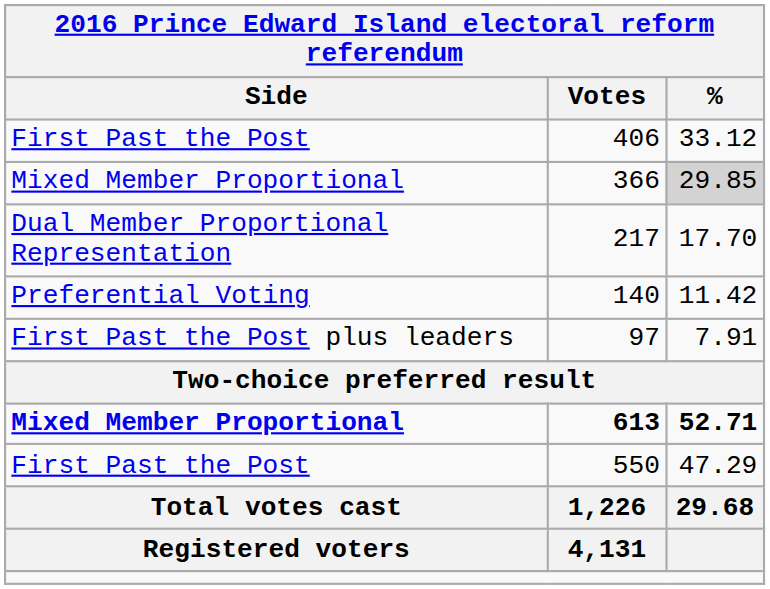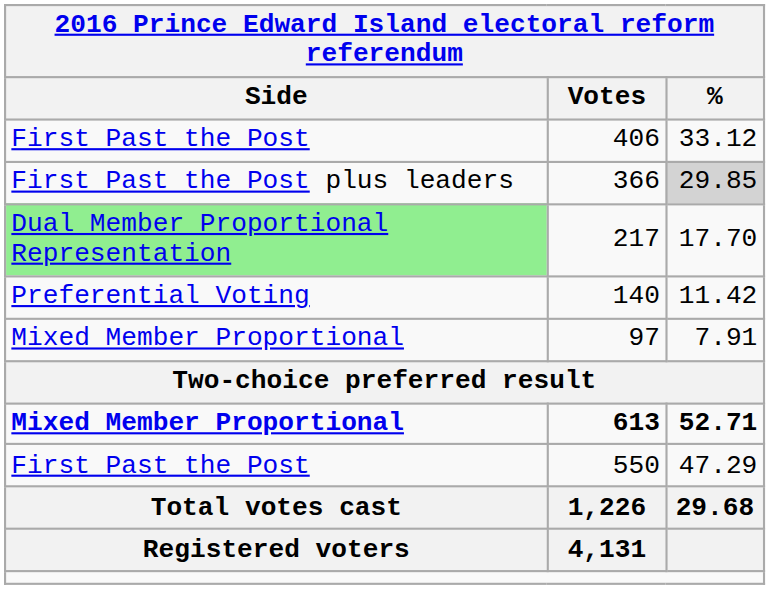 <table class="wikitable" style="font-size: 95%; clear:both">
 <tr style="background-color:#E9E9E9">
 <th colspan=4><a href='#'>2016 Prince Edward Island electoral reform referendum</a></th>
 </tr>
 <tr style="background-color:#E9E9E9">
 <th style="width: 250px">Side</th>
 <th style="width: 50px">Votes</th>
 <th style="width: 40px">%</th>
 </tr>
 <tr>
 <td><a href='#'>First Past the Post</a></td>
 <td align="right">406</td>
 <td align="right">33.12</td>
 </tr>
 <tr>
-<td><a href='#'>Mixed Member Proportional</a></td>
+<td><a href='#'>First Past the Post</a> plus leaders</td>
 <td align="right">366</td>
 <td align="right" style="background: lightgrey;">29.85</td>
 </tr>
 <tr>
-<td><a href='#'>Dual Member Proportional Representation</a></td>
+<td style="background: lightgreen;"><a href='#'>Dual Member Proportional Representation</a></td>
 <td align="right">217</td>
 <td align="right">17.70</td>
 </tr>
 <tr>
 <td><a href='#'>Preferential Voting</a></td>
 <td align="right">140</td>
 <td align="right">11.42</td>
 </tr>
 <tr>
-<td><a href='#'>First Past the Post</a> plus leaders</td>
+<td><a href='#'>Mixed Member Proportional</a></td>
 <td align="right">97</td>
 <td align="right">7.91</td>
 </tr>
 <tr style="background-color:#E9E9E9">
 <th colspan=4 align="left">Two-choice preferred result</th>
 </tr>
 <tr>
 <td><strong><a href='#'>Mixed Member Proportional</a></strong></td>
 <td align="right"><strong>613</strong></td>
 <td align="right"><strong>52.71</strong></td>
 </tr>
 <tr>
 <td><a href='#'>First Past the Post</a></td>
 <td align="right">550</td>
 <td align="right">47.29</td>
 </tr>
 <tr bgcolor="white">
 <th align="center">Total votes cast</th>
 <th align="right">1,226</th>
 <th align="right">29.68</th>
 </tr>
 <tr bgcolor="white">
 <th align="center">Registered voters</th>
 <th align="right">4,131</th>
 <th align="right"></th>
 </tr>
 <tr>
 <td colspan=4 style="border-top:1px solid darkgray;"></td>
 </tr>
 </table>
